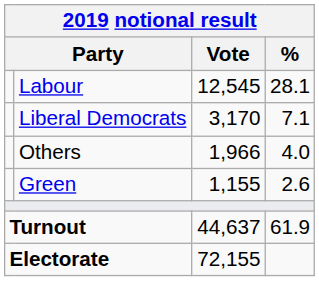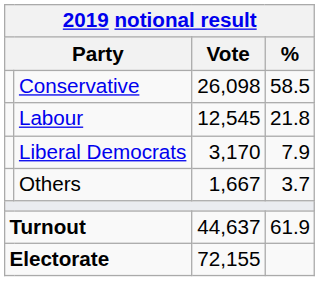 <table class="wikitable">
 <tr>
 <th colspan="4"><a href='#'>2019</a> <a href='#'>notional result</a></th>
 </tr>
 <tr>
 <th bgcolor="#DDDDFF" width="130px" colspan="2">Party</th>
 <th bgcolor="#DDDDFF" width="50px">Vote</th>
 <th bgcolor="#DDDDFF" width="30px">%</th>
 </tr>
 <tr>
 <td></td>
+<td><a href='#'>Conservative</a></td>
+<td align=right>26,098</td>
+<td align=right>58.5</td>
+</tr>
+<tr>
+<td></td>
 <td><a href='#'>Labour</a></td>
 <td align=right>12,545</td>
-<td align=right>28.1</td>
+<td align=right>21.8</td>
 </tr>
 <tr>
 <td></td>
 <td><a href='#'>Liberal Democrats</a></td>
 <td align=right>3,170</td>
-<td align=right>7.1</td>
+<td align=right>7.9</td>
 </tr>
 <tr>
 <td></td>
 <td>Others</td>
-<td align=right>1,966</td>
-<td align=right>4.0</td>
-</tr>
-<tr>
-<td></td>
-<td><a href='#'>Green</a></td>
-<td align=right>1,155</td>
-<td align=right>2.6</td>
+<td align=right>1,667</td>
+<td align=right>3.7</td>
 </tr>
 <tr>
 <td colspan="4" bgcolor="#EAECF0"></td>
 </tr>
 <tr>
 <td colspan="2"><strong>Turnout</strong></td>
 <td align=right>44,637</td>
 <td align=right>61.9</td>
 </tr>
 <tr>
 <td colspan="2"><strong>Electorate</strong></td>
 <td align=right>72,155</td>
 </tr>
 </table>
